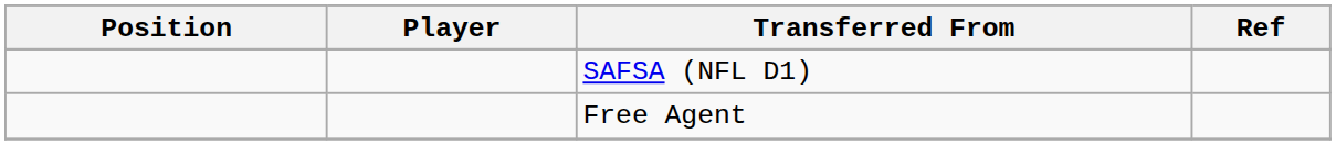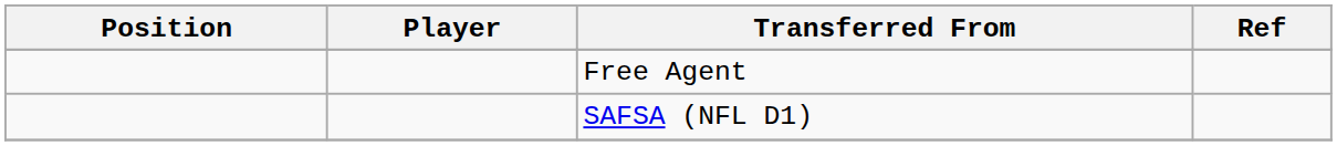 <table class="wikitable sortable" style="width:50%; text-align:center; font-size:100%; text-align:left;">
 <tr>
 <th><strong>Position</strong></th>
 <th><strong>Player</strong></th>
 <th><strong>Transferred From</strong></th>
 <th><strong>Ref</strong></th>
 </tr>
 <tr>
 </tr>
 <tr>
 <td></td>
 <td></td>
-<td> <a href='#'>SAFSA</a> (NFL D1)</td>
+<td>Free Agent</td>
 <td></td>
 </tr>
 <tr>
 <td></td>
 <td></td>
-<td>Free Agent</td>
+<td> <a href='#'>SAFSA</a> (NFL D1)</td>
 <td></td>
 </tr>
 <tr>
 </tr>
 </table>
